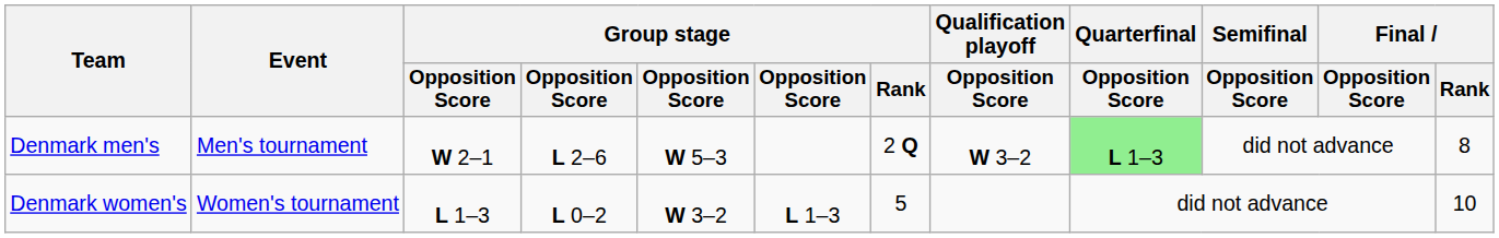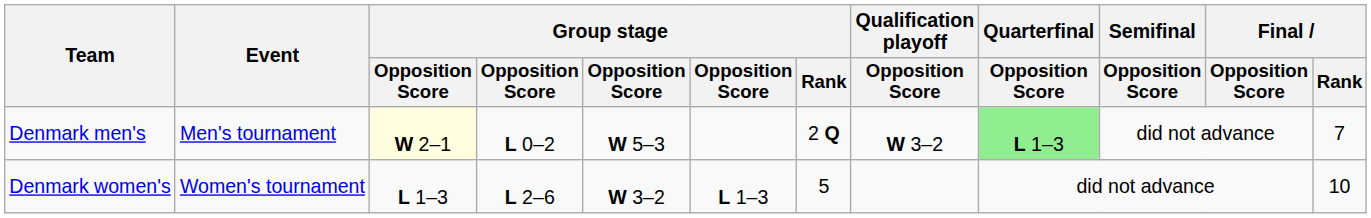 <table class="wikitable" style="font-size:90%">
 <tr>
 <th rowspan=2>Team</th>
 <th rowspan=2>Event</th>
 <th colspan=5>Group stage</th>
 <th>Qualification<br>playoff</th>
 <th>Quarterfinal</th>
 <th>Semifinal</th>
 <th colspan=2>Final / </th>
 </tr>
 <tr style="font-size:95%">
 <th>Opposition<br>Score</th>
 <th>Opposition<br>Score</th>
 <th>Opposition<br>Score</th>
 <th>Opposition<br>Score</th>
 <th>Rank</th>
 <th>Opposition<br>Score</th>
 <th>Opposition<br>Score</th>
 <th>Opposition<br>Score</th>
 <th>Opposition<br>Score</th>
 <th>Rank</th>
 </tr>
 <tr align=center>
 <td align=left><a href='#'>Denmark men's</a></td>
 <td align=left><a href='#'>Men's tournament</a></td>
-<td><br><strong>W</strong> 2–1</td>
-<td><br><strong>L</strong> 2–6</td>
+<td style="background: lightyellow;"><br><strong>W</strong> 2–1</td>
+<td><br><strong>L</strong> 0–2</td>
 <td><br><strong>W</strong> 5–3</td>
 <td></td>
 <td>2 <strong>Q</strong></td>
 <td><br><strong>W</strong> 3–2</td>
 <td style="background: lightgreen;"><br><strong>L</strong> 1–3</td>
 <td colspan=2>did not advance</td>
-<td>8</td>
+<td>7</td>
 </tr>
 <tr align=center>
 <td align=left><a href='#'>Denmark women's</a></td>
 <td align=left><a href='#'>Women's tournament</a></td>
 <td><br><strong>L</strong> 1–3</td>
-<td><br><strong>L</strong> 0–2</td>
+<td><br><strong>L</strong> 2–6</td>
 <td><br><strong>W</strong> 3–2</td>
 <td><br><strong>L</strong> 1–3</td>
 <td>5</td>
 <td></td>
 <td colspan=3>did not advance</td>
 <td>10</td>
 </tr>
 </table>
